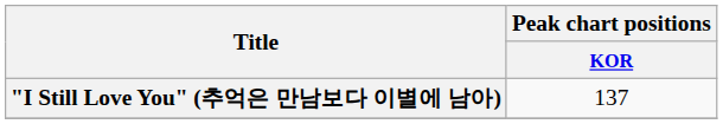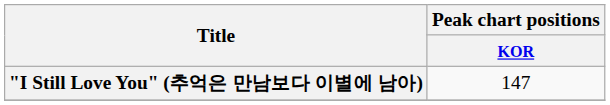 <table class="wikitable plainrowheaders" style="text-align:center;" border="1">
 <tr>
 <th scope="col" rowspan="2">Title</th>
 <th scope="col" colspan="1">Peak chart positions</th>
 </tr>
 <tr>
 <th><small><a href='#'>KOR</a></small><br></th>
 </tr>
 <tr>
 <th scope=row>"I Still Love You" (추억은 만남보다 이별에 남아)</th>
-<td>137</td>
+<td>147</td>
 </tr>
 <tr>
 </tr>
 </table>
